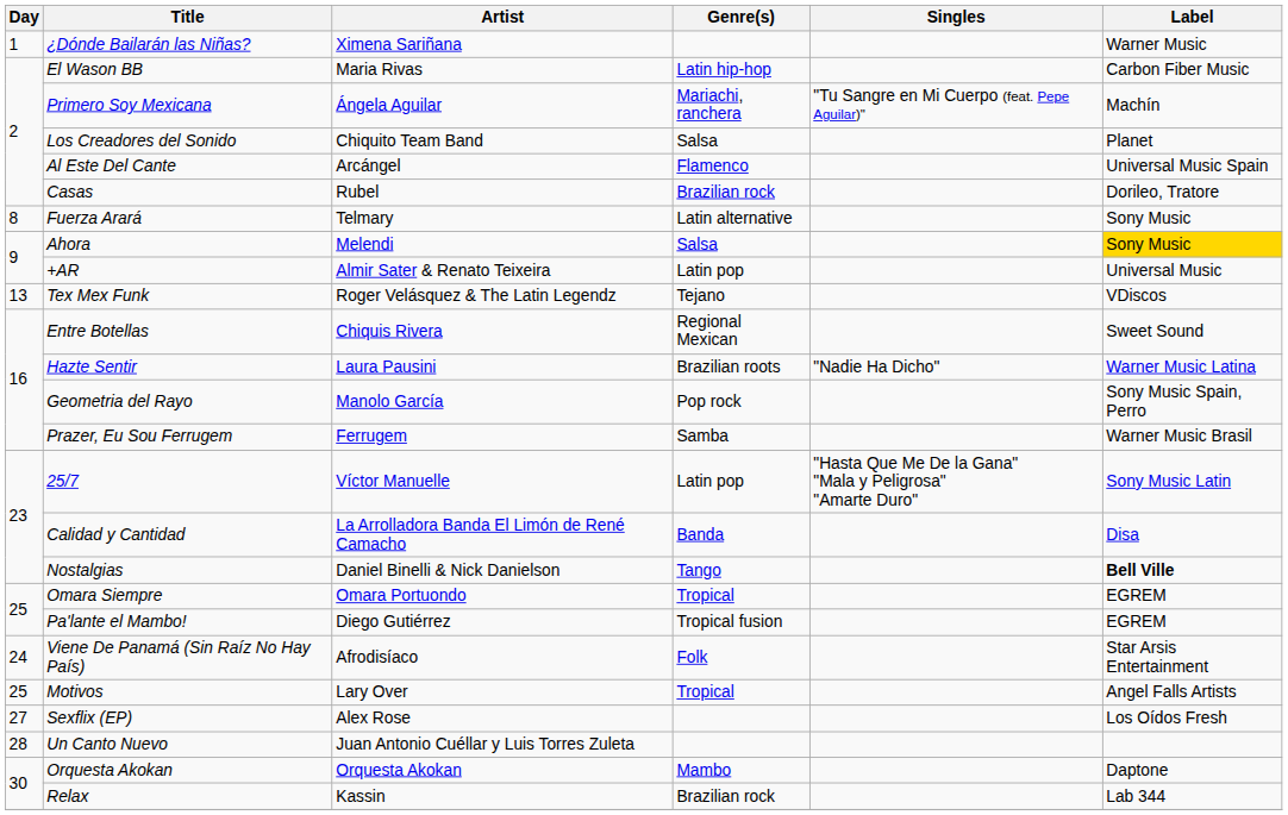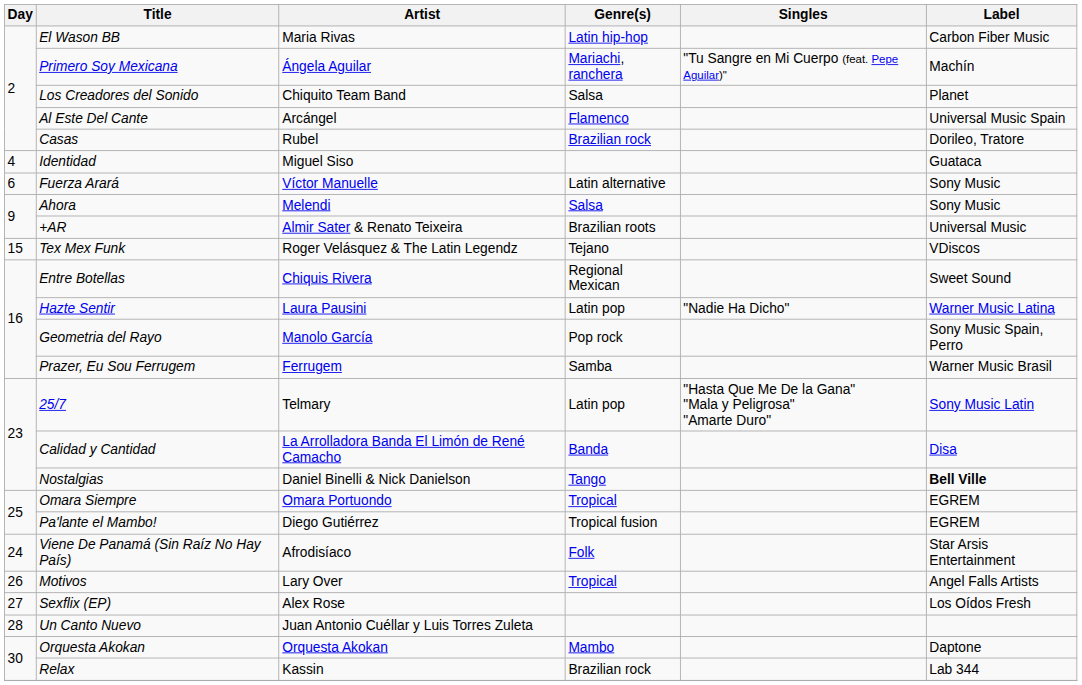 <table class="wikitable sortable" style="text-align: left;">
 <tr>
 <th>Day</th>
 <th>Title</th>
 <th>Artist</th>
 <th>Genre(s)</th>
 <th>Singles</th>
 <th>Label</th>
-</tr>
-<tr>
-<td>1</td>
-<td><em><a href='#'>¿Dónde Bailarán las Niñas?</a></em></td>
-<td><a href='#'>Ximena Sariñana</a></td>
-<td></td>
-<td></td>
-<td>Warner Music</td>
 </tr>
 <tr>
 <td rowspan="5">2</td>
 <td><em>El Wason BB</em></td>
 <td>Maria Rivas</td>
 <td><a href='#'>Latin hip-hop</a></td>
 <td></td>
 <td>Carbon Fiber Music</td>
 </tr>
 <tr>
 <td><em><a href='#'>Primero Soy Mexicana</a></em></td>
 <td><a href='#'>Ángela Aguilar</a></td>
 <td><a href='#'>Mariachi</a>, <a href='#'>ranchera</a></td>
 <td>"Tu Sangre en Mi Cuerpo <small>(feat. <a href='#'>Pepe Aguilar</a>)"</small></td>
 <td>Machín</td>
 </tr>
 <tr>
 <td><em>Los Creadores del Sonido</em></td>
 <td>Chiquito Team Band</td>
 <td>Salsa</td>
 <td></td>
 <td>Planet</td>
 </tr>
 <tr>
 <td><em>Al Este Del Cante</em></td>
 <td>Arcángel</td>
 <td><a href='#'>Flamenco</a></td>
 <td></td>
 <td>Universal Music Spain</td>
 </tr>
 <tr>
 <td><em>Casas</em></td>
 <td>Rubel</td>
 <td><a href='#'>Brazilian rock</a></td>
 <td></td>
 <td>Dorileo, Tratore</td>
 </tr>
 <tr>
-<td>8</td>
+<td>4</td>
+<td><em>Identidad</em></td>
+<td>Miguel Siso</td>
+<td></td>
+<td></td>
+<td>Guataca</td>
+</tr>
+<tr>
+<td>6</td>
 <td><em>Fuerza Arará</em></td>
-<td>Telmary</td>
+<td><a href='#'>Víctor Manuelle</a></td>
 <td>Latin alternative</td>
 <td></td>
 <td>Sony Music</td>
 </tr>
 <tr>
 <td rowspan="2">9</td>
 <td><em>Ahora</em></td>
 <td><a href='#'>Melendi</a></td>
 <td><a href='#'>Salsa</a></td>
 <td></td>
-<td style="background: gold;">Sony Music</td>
+<td>Sony Music</td>
 </tr>
 <tr>
 <td><em>+AR</em></td>
 <td><a href='#'>Almir Sater</a> & Renato Teixeira</td>
-<td>Latin pop</td>
+<td>Brazilian roots</td>
 <td></td>
 <td>Universal Music</td>
 </tr>
 <tr>
-<td>13</td>
+<td>15</td>
 <td><em>Tex Mex Funk</em></td>
 <td>Roger Velásquez & The Latin Legendz</td>
 <td>Tejano</td>
 <td></td>
 <td>VDiscos</td>
 </tr>
 <tr>
 <td rowspan="4">16</td>
 <td><em>Entre Botellas</em></td>
 <td><a href='#'>Chiquis Rivera</a></td>
 <td>Regional Mexican</td>
 <td></td>
 <td>Sweet Sound</td>
 </tr>
 <tr>
 <td><em><a href='#'>Hazte Sentir</a></em></td>
 <td><a href='#'>Laura Pausini</a></td>
-<td>Brazilian roots</td>
+<td>Latin pop</td>
 <td>"Nadie Ha Dicho"</td>
 <td><a href='#'>Warner Music Latina</a></td>
 </tr>
 <tr>
 <td><em>Geometria del Rayo</em></td>
 <td><a href='#'>Manolo García</a></td>
 <td>Pop rock</td>
 <td></td>
 <td>Sony Music Spain, Perro</td>
 </tr>
 <tr>
 <td><em>Prazer, Eu Sou Ferrugem</em></td>
 <td><a href='#'>Ferrugem</a></td>
 <td>Samba</td>
 <td></td>
 <td>Warner Music Brasil</td>
 </tr>
 <tr>
 <td rowspan="3">23</td>
 <td><em><a href='#'>25/7</a></em></td>
-<td><a href='#'>Víctor Manuelle</a></td>
+<td>Telmary</td>
 <td>Latin pop</td>
 <td>"Hasta Que Me De la Gana"<br>"Mala y Peligrosa"<br>"Amarte Duro"</td>
 <td><a href='#'>Sony Music Latin</a></td>
 </tr>
 <tr>
 <td><em>Calidad y Cantidad</em></td>
 <td><a href='#'>La Arrolladora Banda El Limón de René Camacho</a></td>
 <td><a href='#'>Banda</a></td>
 <td></td>
 <td><a href='#'>Disa</a></td>
 </tr>
 <tr>
 <td><em>Nostalgias</em></td>
 <td>Daniel Binelli & Nick Danielson</td>
 <td><a href='#'>Tango</a></td>
 <td></td>
 <td><strong>Bell Ville</strong></td>
 </tr>
 <tr>
 <td rowspan="2">25</td>
 <td><em>Omara Siempre</em></td>
 <td><a href='#'>Omara Portuondo</a></td>
 <td><a href='#'>Tropical</a></td>
 <td></td>
 <td>EGREM</td>
 </tr>
 <tr>
 <td><em>Pa'lante el Mambo!</em></td>
 <td>Diego Gutiérrez</td>
 <td>Tropical fusion</td>
 <td></td>
 <td>EGREM</td>
 </tr>
 <tr>
 <td>24</td>
 <td><em>Viene De Panamá (Sin Raíz No Hay País)</em></td>
 <td>Afrodisíaco</td>
 <td><a href='#'>Folk</a></td>
 <td></td>
 <td>Star Arsis Entertainment</td>
 </tr>
 <tr>
-<td>25</td>
+<td>26</td>
 <td><em>Motivos</em></td>
 <td>Lary Over</td>
 <td><a href='#'>Tropical</a></td>
 <td></td>
 <td>Angel Falls Artists</td>
 </tr>
 <tr>
 <td>27</td>
 <td><em>Sexflix (EP)</em></td>
 <td>Alex Rose</td>
 <td></td>
 <td></td>
 <td>Los Oídos Fresh</td>
 </tr>
 <tr>
 <td>28</td>
 <td><em>Un Canto Nuevo</em></td>
 <td>Juan Antonio Cuéllar y Luis Torres Zuleta</td>
 <td></td>
 <td></td>
 <td></td>
 </tr>
 <tr>
 <td rowspan="2">30</td>
 <td><em>Orquesta Akokan</em></td>
 <td><a href='#'>Orquesta Akokan</a></td>
 <td><a href='#'>Mambo</a></td>
 <td></td>
 <td>Daptone</td>
 </tr>
 <tr>
 <td><em>Relax</em></td>
 <td>Kassin</td>
 <td>Brazilian rock</td>
 <td></td>
 <td>Lab 344</td>
 </tr>
 <tr>
 </tr>
 </table>
